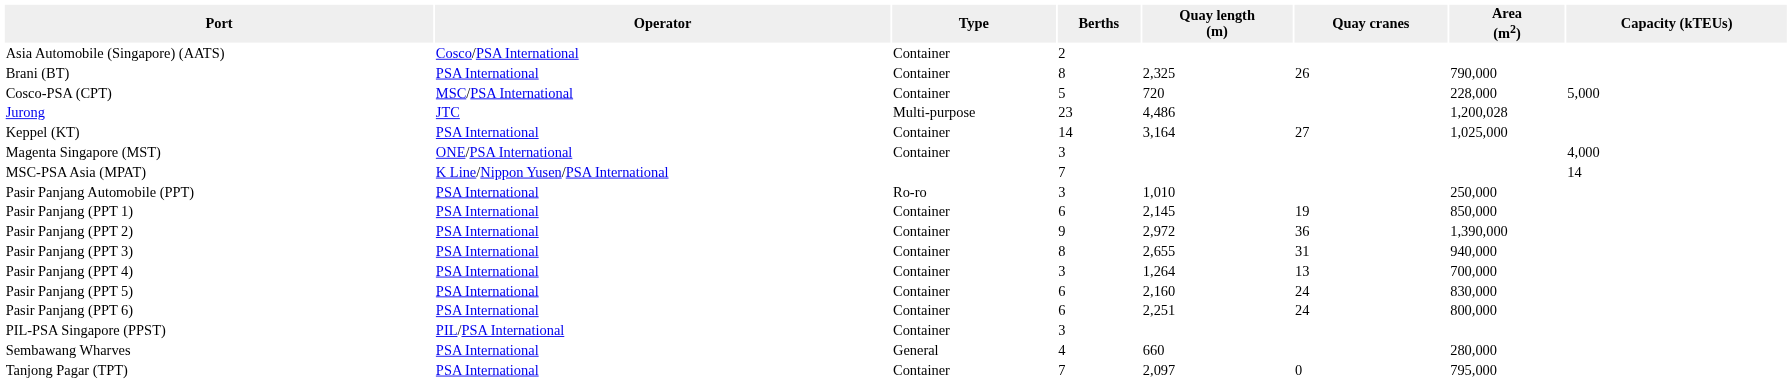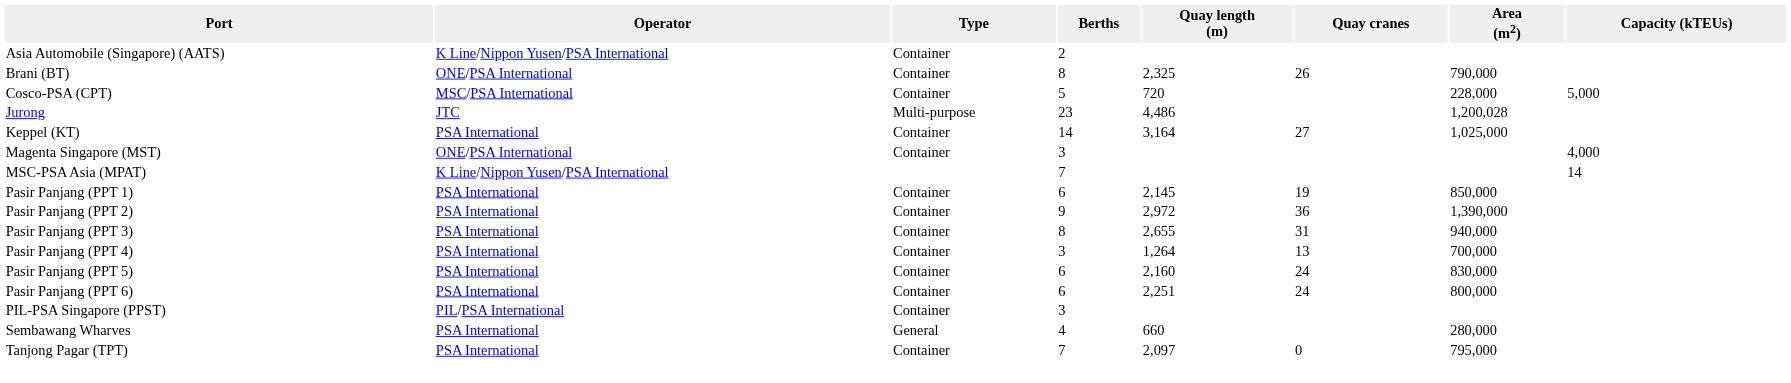 <table style="width:100%; margin:auto;"  cellpadding="1">
 <tr>
 <th style="background:#efefef;">Port</th>
 <th style="background:#efefef;">Operator</th>
 <th style="background:#efefef;">Type</th>
 <th style="background:#efefef;">Berths</th>
 <th style="background:#efefef;">Quay length<br>(m)</th>
 <th style="background:#efefef;">Quay cranes</th>
 <th style="background:#efefef;">Area<br>(m<sup>2</sup>)</th>
 <th style="background:#efefef;">Capacity (kTEUs)</th>
 </tr>
 <tr>
 <td>Asia Automobile (Singapore) (AATS)</td>
-<td><a href='#'>Cosco</a>/<a href='#'>PSA International</a></td>
+<td><a href='#'>K Line</a>/<a href='#'>Nippon Yusen</a>/<a href='#'>PSA International</a></td>
 <td>Container</td>
 <td>2</td>
 <td></td>
 <td></td>
 <td></td>
 <td></td>
 </tr>
 <tr>
 <td>Brani (BT)</td>
-<td><a href='#'>PSA International</a></td>
+<td><a href='#'>ONE</a>/<a href='#'>PSA International</a></td>
 <td>Container</td>
 <td>8</td>
 <td>2,325</td>
 <td>26</td>
 <td>790,000</td>
 <td></td>
 </tr>
 <tr>
 <td>Cosco-PSA (CPT)</td>
 <td><a href='#'>MSC</a>/<a href='#'>PSA International</a></td>
 <td>Container</td>
 <td>5</td>
 <td>720</td>
 <td></td>
 <td>228,000</td>
 <td>5,000</td>
 </tr>
 <tr>
 <td><a href='#'>Jurong</a></td>
 <td><a href='#'>JTC</a></td>
 <td>Multi-purpose</td>
 <td>23</td>
 <td>4,486</td>
 <td></td>
 <td>1,200,028</td>
 <td></td>
 </tr>
 <tr>
 <td>Keppel (KT)</td>
 <td><a href='#'>PSA International</a></td>
 <td>Container</td>
 <td>14</td>
 <td>3,164</td>
 <td>27</td>
 <td>1,025,000</td>
 <td></td>
 </tr>
 <tr>
 <td>Magenta Singapore (MST)</td>
 <td><a href='#'>ONE</a>/<a href='#'>PSA International</a></td>
 <td>Container</td>
 <td>3</td>
 <td></td>
 <td></td>
 <td></td>
 <td>4,000</td>
 </tr>
 <tr>
 <td>MSC-PSA Asia (MPAT)</td>
 <td><a href='#'>K Line</a>/<a href='#'>Nippon Yusen</a>/<a href='#'>PSA International</a></td>
 <td></td>
 <td>7</td>
 <td></td>
 <td></td>
 <td></td>
 <td>14</td>
-</tr>
-<tr>
-<td>Pasir Panjang Automobile (PPT)</td>
-<td><a href='#'>PSA International</a></td>
-<td>Ro-ro</td>
-<td>3</td>
-<td>1,010</td>
-<td></td>
-<td>250,000</td>
-<td></td>
 </tr>
 <tr>
 <td>Pasir Panjang (PPT 1)</td>
 <td><a href='#'>PSA International</a></td>
 <td>Container</td>
 <td>6</td>
 <td>2,145</td>
 <td>19</td>
 <td>850,000</td>
 <td></td>
 </tr>
 <tr>
 <td>Pasir Panjang (PPT 2)</td>
 <td><a href='#'>PSA International</a></td>
 <td>Container</td>
 <td>9</td>
 <td>2,972</td>
 <td>36</td>
 <td>1,390,000</td>
 <td></td>
 </tr>
 <tr>
 <td>Pasir Panjang (PPT 3)</td>
 <td><a href='#'>PSA International</a></td>
 <td>Container</td>
 <td>8</td>
 <td>2,655</td>
 <td>31</td>
 <td>940,000</td>
 <td></td>
 </tr>
 <tr>
 <td>Pasir Panjang (PPT 4)</td>
 <td><a href='#'>PSA International</a></td>
 <td>Container</td>
 <td>3</td>
 <td>1,264</td>
 <td>13</td>
 <td>700,000</td>
 <td></td>
 </tr>
 <tr>
 <td>Pasir Panjang (PPT 5)</td>
 <td><a href='#'>PSA International</a></td>
 <td>Container</td>
 <td>6</td>
 <td>2,160</td>
 <td>24</td>
 <td>830,000</td>
 <td></td>
 </tr>
 <tr>
 <td>Pasir Panjang (PPT 6)</td>
 <td><a href='#'>PSA International</a></td>
 <td>Container</td>
 <td>6</td>
 <td>2,251</td>
 <td>24</td>
 <td>800,000</td>
 <td></td>
 </tr>
 <tr>
 <td>PIL-PSA Singapore (PPST)</td>
 <td><a href='#'>PIL</a>/<a href='#'>PSA International</a></td>
 <td>Container</td>
 <td>3</td>
 <td></td>
 <td></td>
 <td></td>
 <td></td>
 </tr>
 <tr>
 <td>Sembawang Wharves</td>
 <td><a href='#'>PSA International</a></td>
 <td>General</td>
 <td>4</td>
 <td>660</td>
 <td></td>
 <td>280,000</td>
 <td></td>
 </tr>
 <tr>
 <td>Tanjong Pagar (TPT)</td>
 <td><a href='#'>PSA International</a></td>
 <td>Container</td>
 <td>7</td>
 <td>2,097</td>
 <td>0</td>
 <td>795,000</td>
 <td></td>
 </tr>
 </table>
